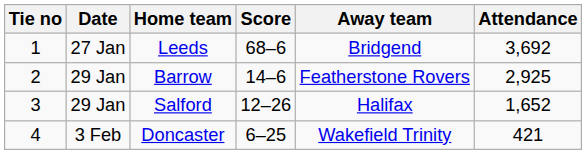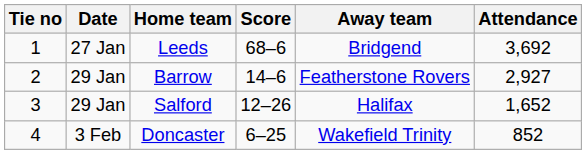 <table class="wikitable" style="text-align:center">
 <tr>
 <th>Tie no</th>
 <th>Date</th>
 <th>Home team</th>
 <th>Score</th>
 <th>Away team</th>
 <th>Attendance</th>
 </tr>
 <tr>
 <td>1</td>
 <td>27 Jan</td>
 <td><a href='#'>Leeds</a></td>
 <td>68–6</td>
 <td><a href='#'>Bridgend</a></td>
 <td>3,692</td>
 </tr>
 <tr>
 <td>2</td>
 <td>29 Jan</td>
 <td><a href='#'>Barrow</a></td>
 <td>14–6</td>
 <td><a href='#'>Featherstone Rovers</a></td>
-<td>2,925</td>
+<td>2,927</td>
 </tr>
 <tr>
 <td>3</td>
 <td>29 Jan</td>
 <td><a href='#'>Salford</a></td>
 <td>12–26</td>
 <td><a href='#'>Halifax</a></td>
 <td>1,652</td>
 </tr>
 <tr>
 <td>4</td>
 <td>3 Feb</td>
 <td><a href='#'>Doncaster</a></td>
 <td>6–25</td>
 <td><a href='#'>Wakefield Trinity</a></td>
-<td>421</td>
+<td>852</td>
 </tr>
 </table>
